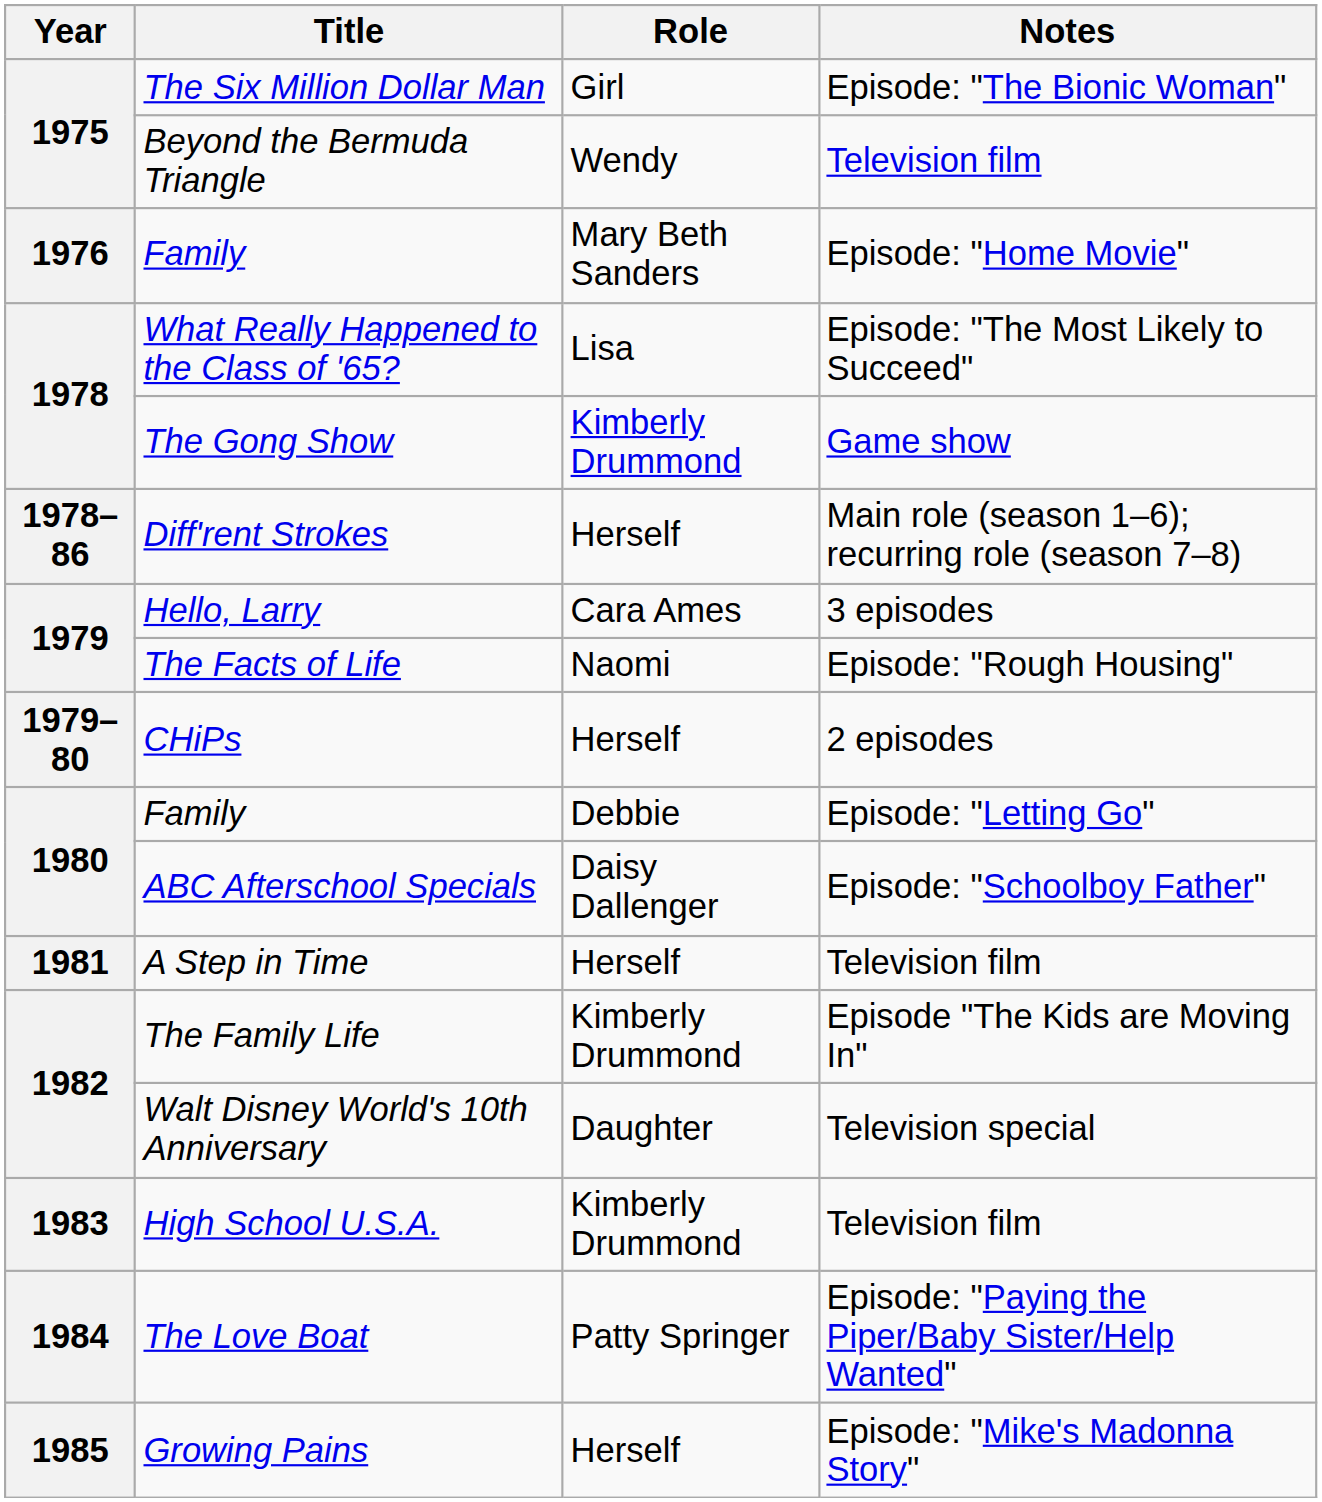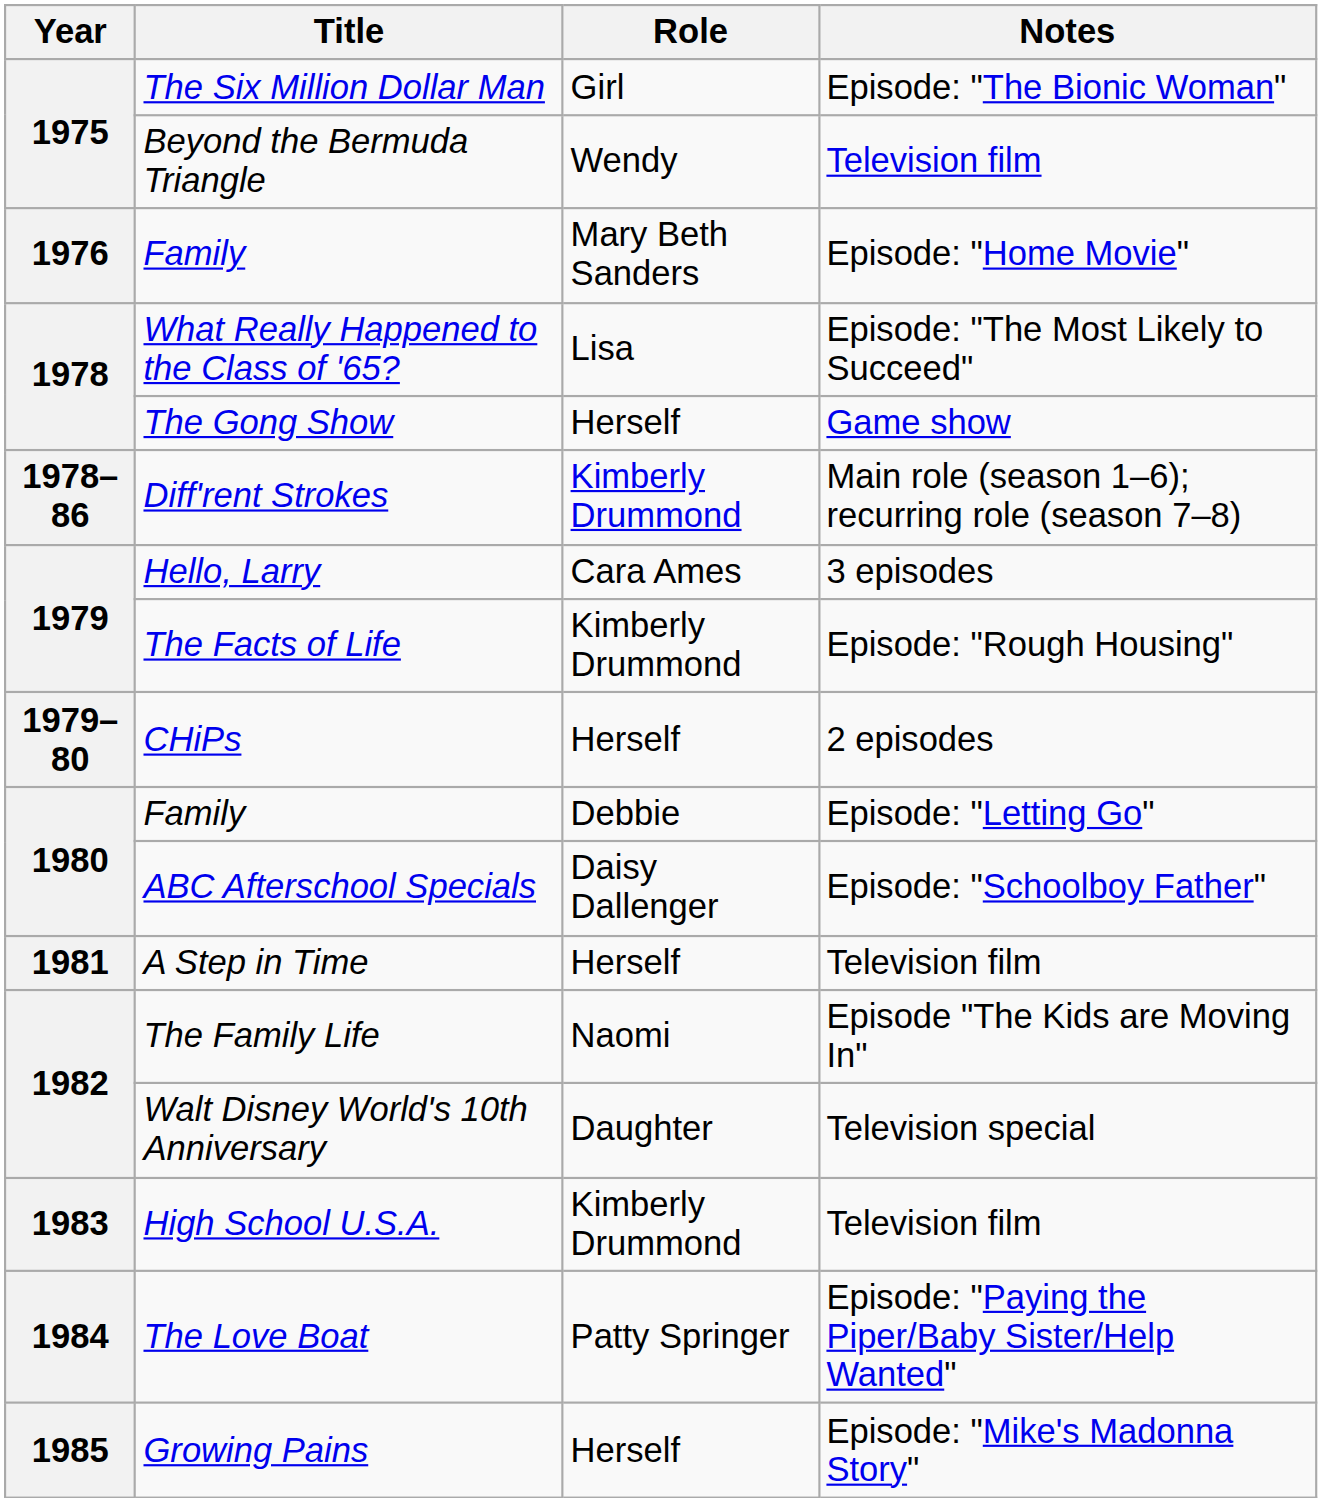 <table class="wikitable plainrowheaders sortable">
 <tr>
 <th scope="col">Year</th>
 <th scope="col">Title</th>
 <th scope="col">Role</th>
 <th scope="col" class="unsortable">Notes</th>
 </tr>
 <tr>
 <th rowspan="2" scope="row">1975</th>
 <td><em><a href='#'>The Six Million Dollar Man</a></em></td>
 <td>Girl</td>
 <td>Episode: "<a href='#'>The Bionic Woman</a>"</td>
 </tr>
 <tr>
 <td><em>Beyond the Bermuda Triangle</em></td>
 <td>Wendy</td>
 <td><a href='#'>Television film</a></td>
 </tr>
 <tr>
 <th scope="row">1976</th>
 <td><em><a href='#'>Family</a></em></td>
 <td>Mary Beth Sanders</td>
 <td>Episode: "<a href='#'>Home Movie</a>"</td>
 </tr>
 <tr>
 <th rowspan="2" scope="row">1978</th>
 <td><em><a href='#'>What Really Happened to the Class of '65?</a></em></td>
 <td>Lisa</td>
 <td>Episode: "The Most Likely to Succeed"</td>
 </tr>
 <tr>
 <td><em><a href='#'>The Gong Show</a></em></td>
-<td><a href='#'>Kimberly Drummond</a></td>
+<td>Herself</td>
 <td><a href='#'>Game show</a></td>
 </tr>
 <tr>
 <th scope="row">1978–86</th>
 <td><em><a href='#'>Diff'rent Strokes</a></em></td>
-<td>Herself</td>
+<td><a href='#'>Kimberly Drummond</a></td>
 <td>Main role (season 1–6); recurring role (season 7–8)</td>
 </tr>
 <tr>
 <th rowspan="2" scope="row">1979</th>
 <td><em><a href='#'>Hello, Larry</a></em></td>
 <td>Cara Ames</td>
 <td>3 episodes</td>
 </tr>
 <tr>
 <td><em><a href='#'>The Facts of Life</a></em></td>
-<td>Naomi</td>
+<td>Kimberly Drummond</td>
 <td>Episode: "Rough Housing"</td>
 </tr>
 <tr>
 <th scope="row">1979–80</th>
 <td><em><a href='#'>CHiPs</a></em></td>
 <td>Herself</td>
 <td>2 episodes</td>
 </tr>
 <tr>
 <th rowspan="2" scope="row">1980</th>
 <td><em>Family</em></td>
 <td>Debbie</td>
 <td>Episode: "<a href='#'>Letting Go</a>"</td>
 </tr>
 <tr>
 <td><em><a href='#'>ABC Afterschool Specials</a></em></td>
 <td>Daisy Dallenger</td>
 <td>Episode: "<a href='#'>Schoolboy Father</a>"</td>
 </tr>
 <tr>
 <th scope="row">1981</th>
 <td><em>A Step in Time</em></td>
 <td>Herself</td>
 <td>Television film</td>
 </tr>
 <tr>
 <th rowspan="2" scope="row">1982</th>
 <td><em>The Family Life</em></td>
-<td>Kimberly Drummond</td>
+<td>Naomi</td>
 <td>Episode "The Kids are Moving In"</td>
 </tr>
 <tr>
 <td><em>Walt Disney World's 10th Anniversary</em></td>
 <td>Daughter</td>
 <td>Television special</td>
 </tr>
 <tr>
 <th scope="row">1983</th>
 <td><em><a href='#'>High School U.S.A.</a></em></td>
 <td>Kimberly Drummond</td>
 <td>Television film</td>
 </tr>
 <tr>
 <th scope="row">1984</th>
 <td><em><a href='#'>The Love Boat</a></em></td>
 <td>Patty Springer</td>
 <td>Episode: "<a href='#'>Paying the Piper/Baby Sister/Help Wanted</a>"</td>
 </tr>
 <tr>
 <th scope="row">1985</th>
 <td><em><a href='#'>Growing Pains</a></em></td>
 <td>Herself</td>
 <td>Episode: "<a href='#'>Mike's Madonna Story</a>"</td>
 </tr>
 </table>
